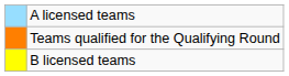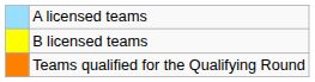 <table class="wikitable">
 <tr>
 <td style="background:#97DEFF;">    </td>
 <td>A licensed teams</td>
 </tr>
 <tr>
+<td style="background:#FFFF00;">    </td>
+<td>B licensed teams</td>
+</tr>
+<tr>
 <td style="background:#FF7F00;">    </td>
 <td>Teams qualified for the Qualifying Round</td>
 </tr>
-<tr>
-<td style="background:#FFFF00;">    </td>
-<td>B licensed teams</td>
-</tr>
 </table>
